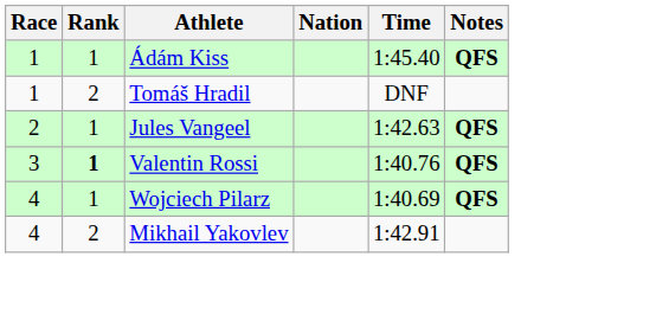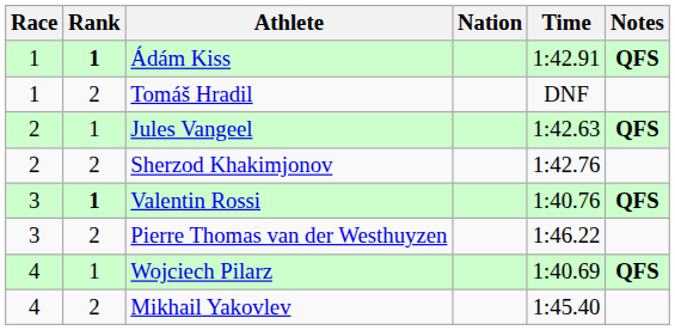 <table class="wikitable sortable" style="text-align:center;">
 <tr>
 <th>Race</th>
 <th>Rank</th>
 <th>Athlete</th>
 <th>Nation</th>
 <th>Time</th>
 <th>Notes</th>
 </tr>
 <tr bgcolor=ccffcc>
 <td>1</td>
-<td>1</td>
+<td><strong>1</strong></td>
 <td align=left><a href='#'>Ádám Kiss</a></td>
 <td align=left></td>
-<td>1:45.40</td>
+<td>1:42.91</td>
 <td><strong>QFS</strong></td>
 </tr>
 <tr>
 <td>1</td>
 <td>2</td>
 <td align=left><a href='#'>Tomáš Hradil</a></td>
 <td align=left></td>
 <td>DNF</td>
 <td></td>
 </tr>
 <tr bgcolor=ccffcc>
 <td>2</td>
 <td>1</td>
 <td align=left><a href='#'>Jules Vangeel</a></td>
 <td align=left></td>
 <td>1:42.63</td>
 <td><strong>QFS</strong></td>
 </tr>
+<tr>
+<td>2</td>
+<td>2</td>
+<td align=left><a href='#'>Sherzod Khakimjonov</a></td>
+<td align=left></td>
+<td>1:42.76</td>
+<td></td>
+</tr>
 <tr bgcolor=ccffcc>
 <td>3</td>
 <td><strong>1</strong></td>
 <td align=left><a href='#'>Valentin Rossi</a></td>
 <td align=left></td>
 <td>1:40.76</td>
 <td><strong>QFS</strong></td>
+</tr>
+<tr>
+<td>3</td>
+<td>2</td>
+<td align=left><a href='#'>Pierre Thomas van der Westhuyzen</a></td>
+<td align=left></td>
+<td>1:46.22</td>
+<td></td>
 </tr>
 <tr bgcolor=ccffcc>
 <td>4</td>
 <td>1</td>
 <td align=left><a href='#'>Wojciech Pilarz</a></td>
 <td align=left></td>
 <td>1:40.69</td>
 <td><strong>QFS</strong></td>
 </tr>
 <tr>
 <td>4</td>
 <td>2</td>
 <td align=left><a href='#'>Mikhail Yakovlev</a></td>
 <td align=left></td>
-<td>1:42.91</td>
+<td>1:45.40</td>
 <td></td>
 </tr>
 </table>
